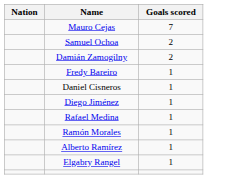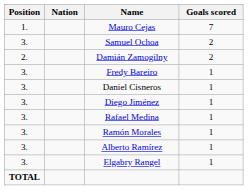 <table class="wikitable" style="font-size: 95%; text-align: center;">
 <tr>
+<th width=60>Position</th>
 <th width=60>Nation</th>
 <th width=150>Name</th>
 <th width=100>Goals scored</th>
 </tr>
 <tr>
+<td>1.</td>
 <td></td>
 <td><a href='#'>Mauro Cejas</a></td>
 <td>7</td>
 </tr>
 <tr>
+<td>3.</td>
 <td></td>
 <td><a href='#'>Samuel Ochoa</a></td>
 <td>2</td>
 </tr>
 <tr>
+<td>2.</td>
 <td></td>
 <td><a href='#'>Damián Zamogilny</a></td>
 <td>2</td>
 </tr>
 <tr>
+<td>3.</td>
 <td></td>
 <td><a href='#'>Fredy Bareiro</a></td>
 <td>1</td>
 </tr>
 <tr>
+<td>3.</td>
 <td></td>
 <td>Daniel Cisneros</td>
 <td>1</td>
 </tr>
 <tr>
+<td>3.</td>
 <td></td>
 <td><a href='#'>Diego Jiménez</a></td>
 <td>1</td>
 </tr>
 <tr>
+<td>3.</td>
 <td></td>
 <td><a href='#'>Rafael Medina</a></td>
 <td>1</td>
 </tr>
 <tr>
+<td>3.</td>
 <td></td>
 <td><a href='#'>Ramón Morales</a></td>
 <td>1</td>
 </tr>
 <tr>
+<td>3.</td>
 <td></td>
 <td><a href='#'>Alberto Ramírez</a></td>
 <td>1</td>
 </tr>
 <tr>
+<td>3.</td>
 <td></td>
 <td><a href='#'>Elgabry Rangel</a></td>
 <td>1</td>
 </tr>
 <tr>
+<td><strong>TOTAL</strong></td>
 <td></td>
 <td></td>
 <td></td>
 </tr>
 </table>
